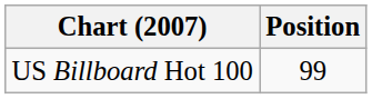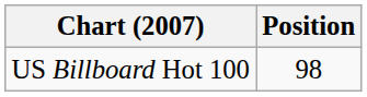 <table class="wikitable">
 <tr>
 <th>Chart (2007)</th>
 <th>Position</th>
 </tr>
 <tr>
 <td>US <em>Billboard</em> Hot 100</td>
-<td align="center">99</td>
+<td align="center">98</td>
 </tr>
 </table>
